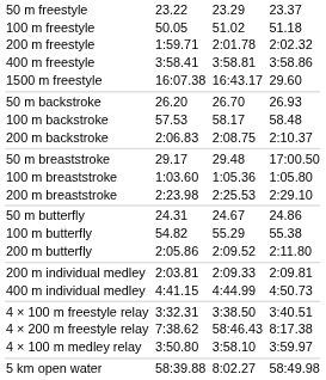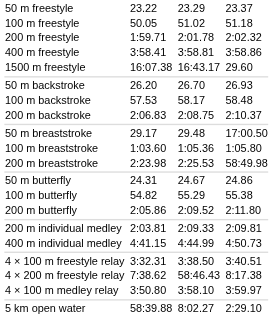 <table>
 <tr>
 <td>50 m freestyle</td>
 <td></td>
 <td>23.22</td>
 <td></td>
 <td>23.29</td>
 <td></td>
 <td>23.37</td>
 </tr>
 <tr>
 <td>100 m freestyle</td>
 <td></td>
 <td>50.05</td>
 <td></td>
 <td>51.02</td>
 <td></td>
 <td>51.18</td>
 </tr>
 <tr>
 <td>200 m freestyle</td>
 <td></td>
 <td>1:59.71</td>
 <td></td>
 <td>2:01.78</td>
 <td></td>
 <td>2:02.32</td>
 </tr>
 <tr>
 <td>400 m freestyle</td>
 <td></td>
 <td>3:58.41</td>
 <td></td>
 <td>3:58.81</td>
 <td></td>
 <td>3:58.86</td>
 </tr>
 <tr>
 <td>1500 m freestyle</td>
 <td></td>
 <td>16:07.38</td>
 <td></td>
 <td>16:43.17</td>
 <td></td>
 <td>29.60</td>
 </tr>
 <tr bgcolor=#ddd>
 <td colspan=8></td>
 </tr>
 <tr>
 <td>50 m backstroke</td>
 <td></td>
 <td>26.20</td>
 <td></td>
 <td>26.70</td>
 <td></td>
 <td>26.93</td>
 </tr>
 <tr>
 <td>100 m backstroke</td>
 <td></td>
 <td>57.53</td>
 <td></td>
 <td>58.17</td>
 <td></td>
 <td>58.48</td>
 </tr>
 <tr>
 <td>200 m backstroke</td>
 <td></td>
 <td>2:06.83</td>
 <td></td>
 <td>2:08.75</td>
 <td></td>
 <td>2:10.37</td>
 </tr>
 <tr bgcolor=#ddd>
 <td colspan=8></td>
 </tr>
 <tr>
 <td>50 m breaststroke</td>
 <td></td>
 <td>29.17</td>
 <td></td>
 <td>29.48</td>
 <td></td>
 <td>17:00.50</td>
 </tr>
 <tr>
 <td>100 m breaststroke</td>
 <td></td>
 <td>1:03.60</td>
 <td></td>
 <td>1:05.36</td>
 <td></td>
 <td>1:05.80</td>
 </tr>
 <tr>
 <td>200 m breaststroke</td>
 <td></td>
 <td>2:23.98</td>
 <td></td>
 <td>2:25.53</td>
 <td></td>
-<td>2:29.10</td>
+<td>58:49.98</td>
 </tr>
 <tr bgcolor=#ddd>
 <td colspan=8></td>
 </tr>
 <tr>
 <td>50 m butterfly</td>
 <td></td>
 <td>24.31</td>
 <td></td>
 <td>24.67</td>
 <td></td>
 <td>24.86</td>
 </tr>
 <tr>
 <td>100 m butterfly</td>
 <td></td>
 <td>54.82</td>
 <td></td>
 <td>55.29</td>
 <td></td>
 <td>55.38</td>
 </tr>
 <tr>
 <td>200 m butterfly</td>
 <td></td>
 <td>2:05.86</td>
 <td></td>
 <td>2:09.52</td>
 <td></td>
 <td>2:11.80</td>
 </tr>
 <tr bgcolor=#ddd>
 <td colspan=8></td>
 </tr>
 <tr>
 <td>200 m individual medley</td>
 <td></td>
 <td>2:03.81</td>
 <td></td>
 <td>2:09.33</td>
 <td></td>
 <td>2:09.81</td>
 </tr>
 <tr>
 <td>400 m individual medley</td>
 <td></td>
 <td>4:41.15</td>
 <td></td>
 <td>4:44.99</td>
 <td></td>
 <td>4:50.73</td>
 </tr>
 <tr bgcolor=#ddd>
 <td colspan=8></td>
 </tr>
 <tr>
 <td>4 × 100 m freestyle relay</td>
 <td></td>
 <td>3:32.31</td>
 <td></td>
 <td>3:38.50</td>
 <td></td>
 <td>3:40.51</td>
 </tr>
 <tr>
 <td>4 × 200 m freestyle relay</td>
 <td></td>
 <td>7:38.62</td>
 <td></td>
 <td>58:46.43</td>
 <td></td>
 <td>8:17.38</td>
 </tr>
 <tr>
 <td>4 × 100 m medley relay</td>
 <td></td>
 <td>3:50.80</td>
 <td></td>
 <td>3:58.10</td>
 <td></td>
 <td>3:59.97</td>
 </tr>
 <tr bgcolor=#ddd>
 <td colspan=8></td>
 </tr>
 <tr>
 <td>5 km open water</td>
 <td></td>
 <td>58:39.88</td>
 <td></td>
 <td>8:02.27</td>
 <td></td>
-<td>58:49.98</td>
+<td>2:29.10</td>
 </tr>
 <tr>
 </tr>
 </table>
